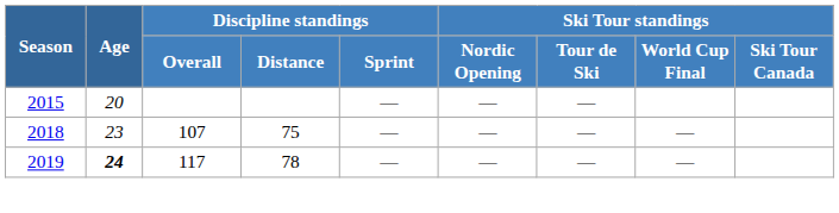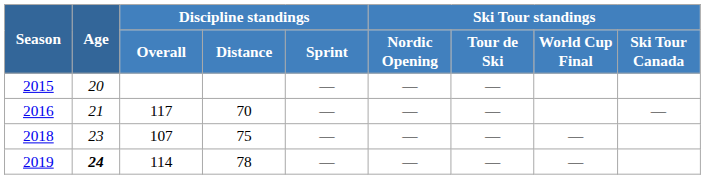 <table class="wikitable" style="font-size:95%; text-align:center; border:grey solid 1px; border-collapse:collapse; background:#ffffff;">
 <tr>
 <th style="background-color:#369; color:white; width:60px;" rowspan="2"> Season </th>
 <th style="background-color:#369; color:white; width:40px;" rowspan="2"> Age </th>
 <th style="background-color:#4180be; color:white;" colspan="3">Discipline standings</th>
 <th style="background-color:#4180be; color:white;" colspan="4">Ski Tour standings</th>
 </tr>
 <tr>
 <th style="background-color:#4180be; color:white; width:75px;">Overall</th>
 <th style="background-color:#4180be; color:white; width:75px;">Distance</th>
 <th style="background-color:#4180be; color:white; width:75px;">Sprint</th>
 <th style="background-color:#4180be; color:white; width:75px;">Nordic<br>Opening</th>
 <th style="background-color:#4180be; color:white; width:75px;">Tour de<br>Ski</th>
 <th style="background-color:#4180be; color:white; width:75px;">World Cup<br>Final</th>
 <th style="background-color:#4180be; color:white; width:75px;">Ski Tour<br>Canada</th>
 </tr>
 <tr>
 <td><a href='#'>2015</a></td>
 <td><em>20</em></td>
 <td></td>
 <td></td>
 <td>—</td>
 <td>—</td>
 <td>—</td>
 <td></td>
 <td></td>
 </tr>
 <tr>
+<td><a href='#'>2016</a></td>
+<td><em>21</em></td>
+<td>117</td>
+<td>70</td>
+<td>—</td>
+<td>—</td>
+<td>—</td>
+<td></td>
+<td>—</td>
+</tr>
+<tr>
 <td><a href='#'>2018</a></td>
 <td><em>23</em></td>
 <td>107</td>
 <td>75</td>
 <td>—</td>
 <td>—</td>
 <td>—</td>
 <td>—</td>
 <td></td>
 </tr>
 <tr>
 <td><a href='#'>2019</a></td>
 <td><strong><em>24</em></strong></td>
-<td>117</td>
+<td>114</td>
 <td>78</td>
 <td>—</td>
 <td>—</td>
 <td>—</td>
 <td>—</td>
 <td></td>
 </tr>
 </table>
